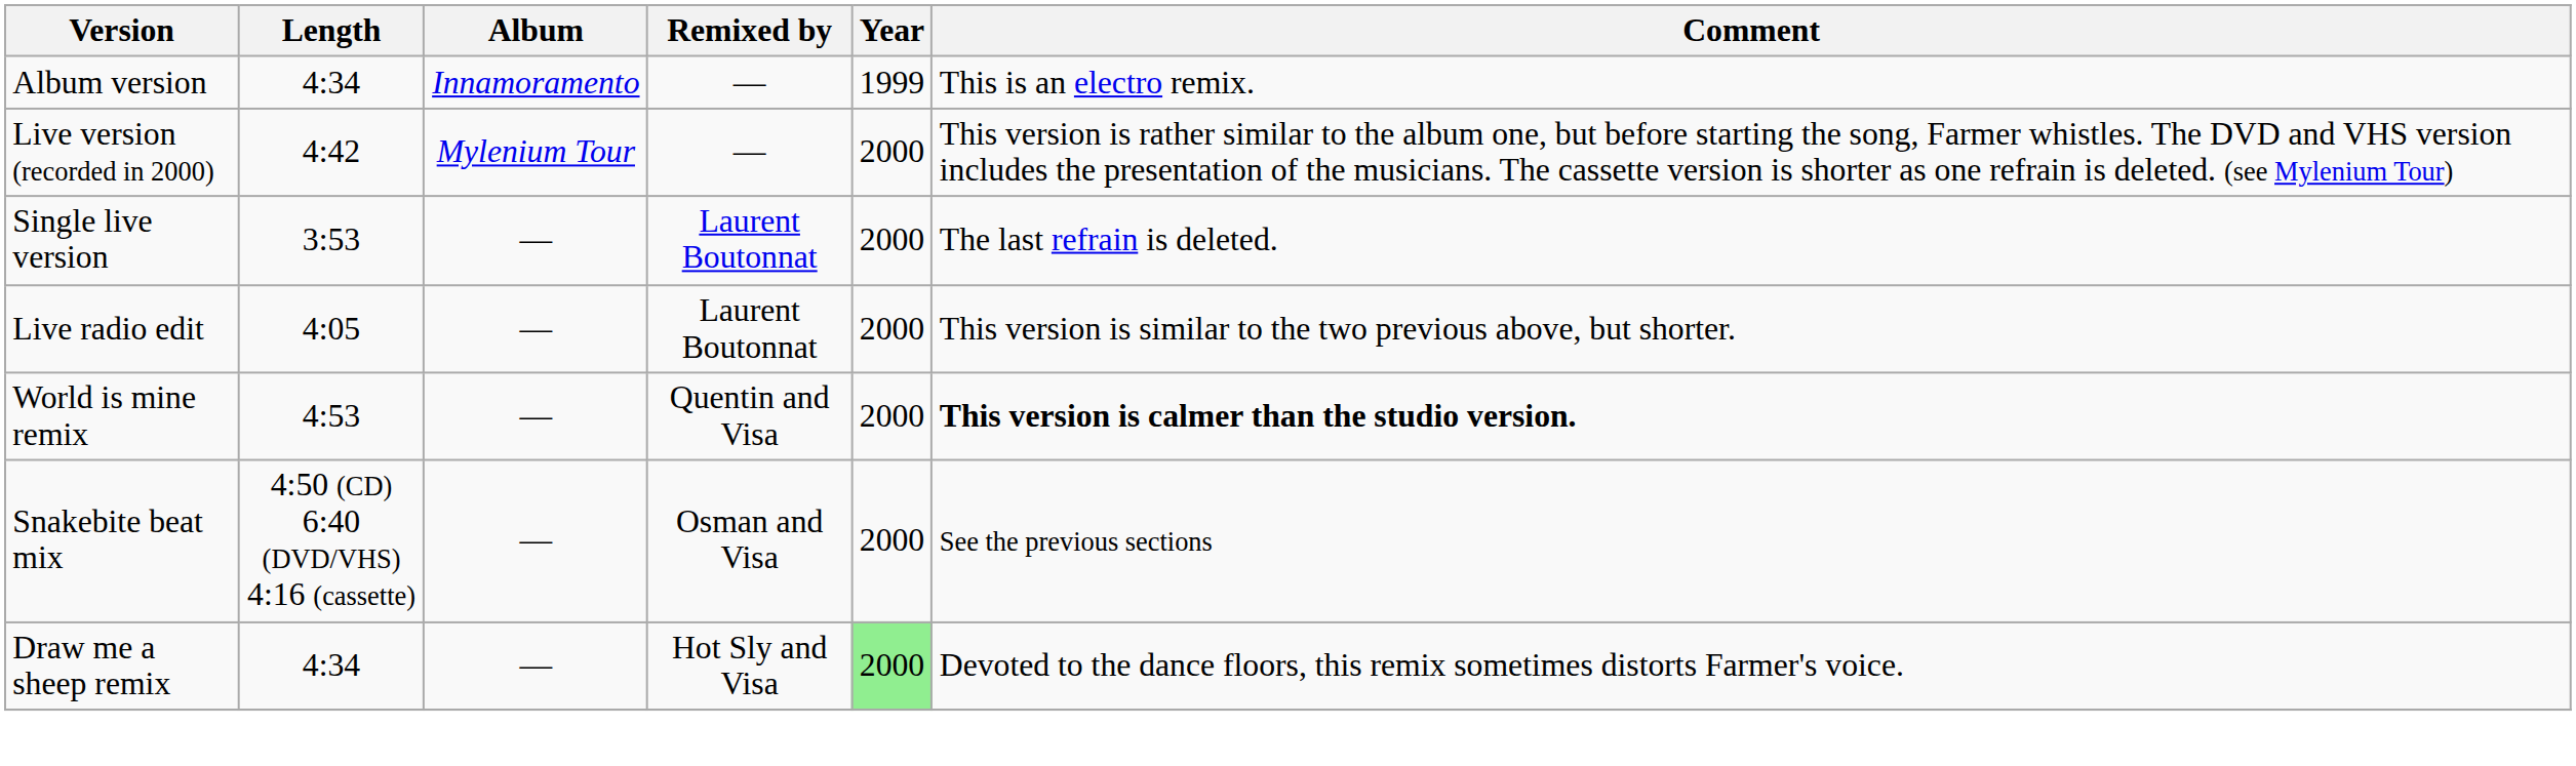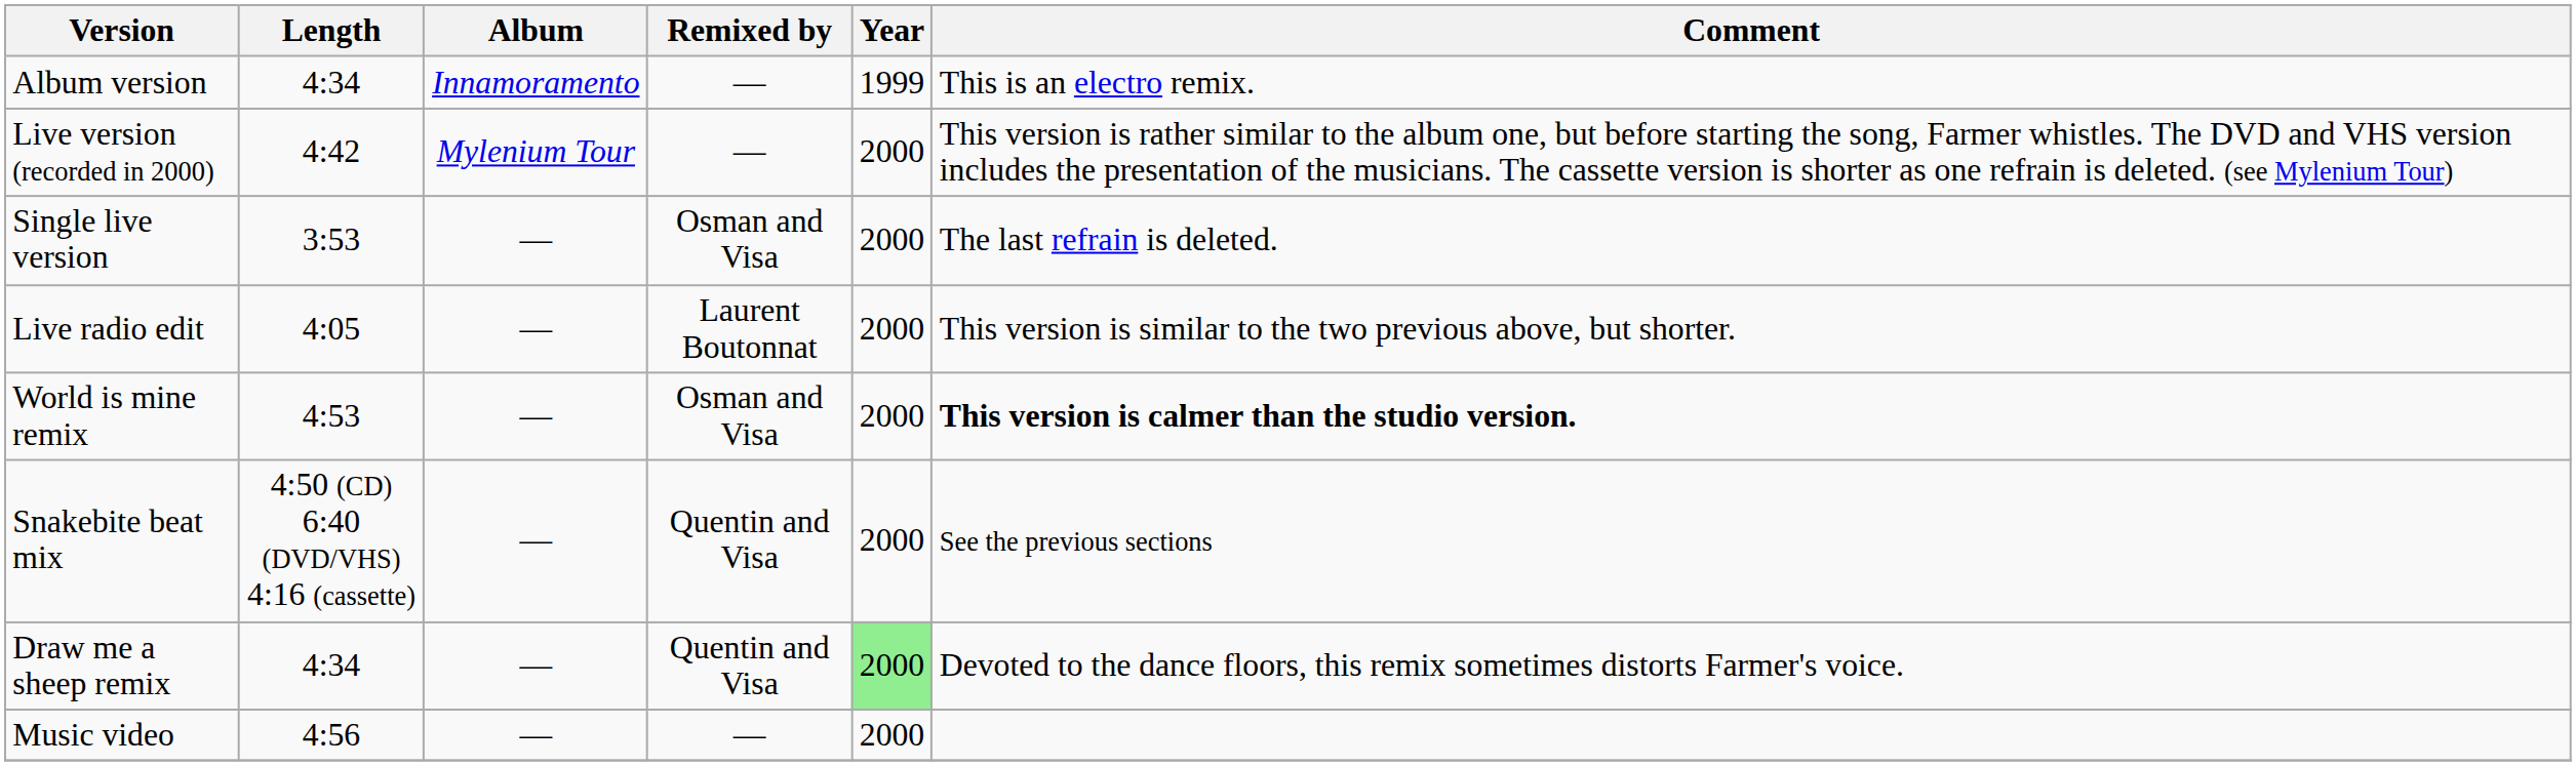 <table class="wikitable" width="100%" border="1">
 <tr>
 <th>Version</th>
 <th>Length</th>
 <th>Album</th>
 <th>Remixed by</th>
 <th>Year</th>
 <th>Comment</th>
 </tr>
 <tr>
 <td>Album version</td>
 <td align="center">4:34</td>
 <td align="center"><em><a href='#'>Innamoramento</a></em></td>
 <td align="center">—</td>
 <td align="center">1999</td>
 <td>This is an <a href='#'>electro</a> remix.</td>
 </tr>
 <tr>
 <td>Live version <br><small>(recorded in 2000)</small></td>
 <td align="center">4:42</td>
 <td align="center"><em><a href='#'>Mylenium Tour</a></em></td>
 <td align="center">—</td>
 <td align="center">2000</td>
 <td>This version is rather similar to the album one, but before starting the song, Farmer whistles. The DVD and VHS version includes the presentation of the musicians. The cassette version is shorter as one refrain is deleted. <small>(see <a href='#'>Mylenium Tour</a>)</small></td>
 </tr>
 <tr>
 <td>Single live version</td>
 <td align="center">3:53</td>
 <td align="center">—</td>
-<td align="center"><a href='#'>Laurent Boutonnat</a></td>
+<td align="center">Osman and Visa</td>
 <td align="center">2000</td>
 <td>The last <a href='#'>refrain</a> is deleted.</td>
 </tr>
 <tr>
 <td>Live radio edit</td>
 <td align="center">4:05</td>
 <td align="center">—</td>
 <td align="center">Laurent Boutonnat</td>
 <td align="center">2000</td>
 <td>This version is similar to the two previous above, but shorter.</td>
 </tr>
 <tr>
 <td>World is mine remix</td>
 <td align="center">4:53</td>
 <td align="center">—</td>
-<td align="center">Quentin and Visa</td>
+<td align="center">Osman and Visa</td>
 <td align="center">2000</td>
 <td><strong>This version is calmer than the studio version.</strong></td>
 </tr>
 <tr>
 <td>Snakebite beat mix</td>
 <td align="center">4:50 <small>(CD)</small> <br> 6:40 <small>(DVD/VHS)</small> <br> 4:16 <small>(cassette)</small></td>
 <td align="center">—</td>
-<td align="center">Osman and Visa</td>
+<td align="center">Quentin and Visa</td>
 <td align="center">2000</td>
 <td><small>See the previous sections</small></td>
 </tr>
 <tr>
 <td>Draw me a sheep remix</td>
 <td align="center">4:34</td>
 <td align="center">—</td>
-<td align="center">Hot Sly and Visa</td>
+<td align="center">Quentin and Visa</td>
 <td align="center" style="background: lightgreen;">2000</td>
 <td>Devoted to the dance floors, this remix sometimes distorts Farmer's voice.</td>
 </tr>
 <tr>
+<td>Music video</td>
+<td align="center">4:56</td>
+<td align="center">—</td>
+<td align="center">—</td>
+<td align="center">2000</td>
+<td></td>
+</tr>
+<tr>
 </tr>
 </table>
